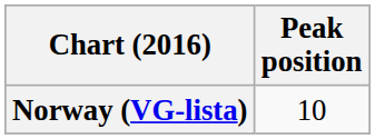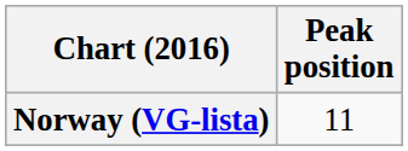 <table class="wikitable sortable plainrowheaders" style="text-align:center">
 <tr>
 <th scope="col">Chart (2016)</th>
 <th scope="col">Peak<br> position</th>
 </tr>
 <tr>
 <th scope="row">Norway (<a href='#'>VG-lista</a>)</th>
-<td>10</td>
+<td>11</td>
 </tr>
 </table>
